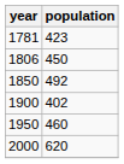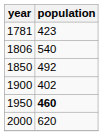 <table class="wikitable">
 <tr>
 <th>year</th>
 <th>population</th>
 </tr>
 <tr>
 <td>1781</td>
 <td>423</td>
 </tr>
 <tr>
 <td>1806</td>
-<td>450</td>
+<td>540</td>
 </tr>
 <tr>
 <td>1850</td>
 <td>492</td>
 </tr>
 <tr>
 <td>1900</td>
 <td>402</td>
 </tr>
 <tr>
 <td>1950</td>
-<td>460</td>
+<td><strong>460</strong></td>
 </tr>
 <tr>
 <td>2000</td>
 <td>620</td>
 </tr>
 <tr>
 </tr>
 </table>
